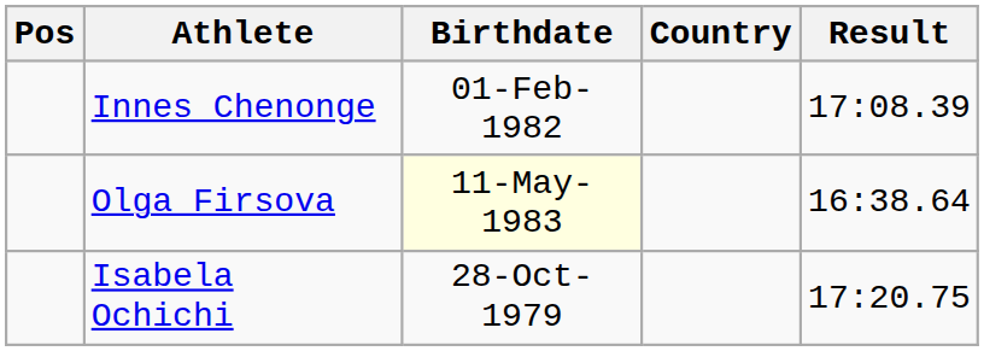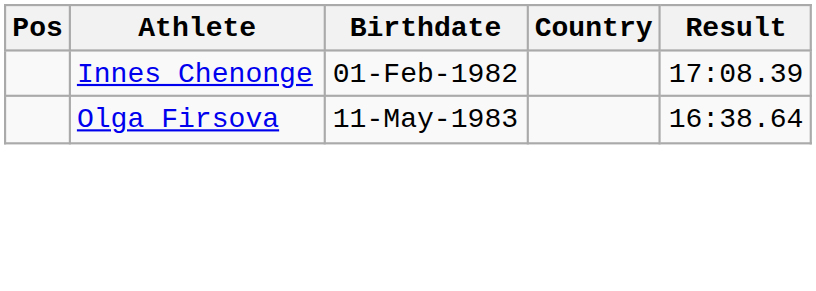 <table class="wikitable"  style="text-align:center; width:60%;">
 <tr>
 <th>Pos</th>
 <th>Athlete</th>
 <th>Birthdate</th>
 <th>Country</th>
 <th>Result</th>
 </tr>
 <tr>
 <td align=center></td>
 <td align=left><a href='#'>Innes Chenonge</a></td>
 <td>01-Feb-1982</td>
 <td align=left></td>
 <td>17:08.39</td>
 </tr>
 <tr>
 <td align=center></td>
 <td align=left><a href='#'>Olga Firsova</a></td>
-<td style="background: lightyellow;">11-May-1983</td>
+<td>11-May-1983</td>
 <td align=left></td>
 <td>16:38.64</td>
 </tr>
-<tr>
-<td align=center></td>
-<td align=left><a href='#'>Isabela Ochichi</a></td>
-<td>28-Oct-1979</td>
-<td align=left></td>
-<td>17:20.75</td>
-</tr>
 </table>
